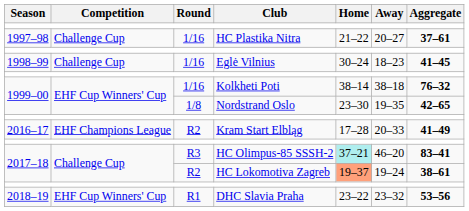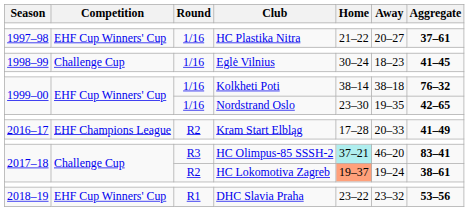 <table class="wikitable">
 <tr>
 <th>Season</th>
 <th>Competition</th>
 <th>Round</th>
 <th>Club</th>
 <th>Home</th>
 <th>Away</th>
 <th>Aggregate</th>
 </tr>
 <tr>
 <td colspan="7" bgcolor=white></td>
 </tr>
 <tr>
 <td><a href='#'>1997–98</a></td>
-<td><a href='#'>Challenge Cup</a></td>
+<td><a href='#'>EHF Cup Winners' Cup</a></td>
 <td style="text-align:center;"><a href='#'>1/16</a></td>
 <td> <a href='#'>HC Plastika Nitra</a></td>
 <td style="text-align:center;">21–22</td>
 <td style="text-align:center;">20–27</td>
 <td style="text-align:center;"><strong>37–61</strong></td>
 </tr>
 <tr>
 <td colspan="7" bgcolor=white></td>
 </tr>
 <tr>
 <td><a href='#'>1998–99</a></td>
 <td><a href='#'>Challenge Cup</a></td>
 <td style="text-align:center;"><a href='#'>1/16</a></td>
 <td> <a href='#'>Eglė Vilnius</a></td>
 <td style="text-align:center;">30–24</td>
 <td style="text-align:center;">18–23</td>
 <td style="text-align:center;"><strong>41–45</strong></td>
 </tr>
 <tr>
 <td colspan="7" bgcolor=white></td>
 </tr>
 <tr>
 <td rowspan="2"><a href='#'>1999–00</a></td>
 <td rowspan="2"><a href='#'>EHF Cup Winners' Cup</a></td>
 <td style="text-align:center;"><a href='#'>1/16</a></td>
 <td> <a href='#'>Kolkheti Poti</a></td>
 <td style="text-align:center;">38–14</td>
 <td style="text-align:center;">38–18</td>
 <td style="text-align:center;"><strong>76–32</strong></td>
 </tr>
 <tr>
-<td style="text-align:center;"><a href='#'>1/8</a></td>
+<td style="text-align:center;"><a href='#'>1/16</a></td>
 <td> <a href='#'>Nordstrand Oslo</a></td>
 <td style="text-align:center;">23–30</td>
 <td style="text-align:center;">19–35</td>
 <td style="text-align:center;"><strong>42–65</strong></td>
 </tr>
 <tr>
 <td colspan="7" bgcolor=white></td>
 </tr>
 <tr>
 <td><a href='#'>2016–17</a></td>
 <td><a href='#'>EHF Champions League</a></td>
 <td style="text-align:center;"><a href='#'>R2</a></td>
 <td> <a href='#'>Kram Start Elbląg</a></td>
 <td style="text-align:center;">17–28</td>
 <td style="text-align:center;">20–33</td>
 <td style="text-align:center;"><strong>41–49</strong></td>
 </tr>
 <tr>
 <td colspan="7" bgcolor=white></td>
 </tr>
 <tr>
 <td rowspan="2"><a href='#'>2017–18</a></td>
 <td rowspan="2"><a href='#'>Challenge Cup</a></td>
 <td style="text-align:center;"><a href='#'>R3</a></td>
 <td> <a href='#'>HC Olimpus-85 SSSH-2</a></td>
 <td style="background: paleturquoise; text-align:center;">37–21</td>
 <td style="text-align:center;">46–20</td>
 <td style="text-align:center;"><strong>83–41</strong></td>
 </tr>
 <tr>
 <td style="text-align:center;"><a href='#'>R2</a></td>
 <td> <a href='#'>HC Lokomotiva Zagreb</a></td>
 <td style="background: lightsalmon; text-align:center;">19–37</td>
 <td style="text-align:center;">19–24</td>
 <td style="text-align:center;"><strong>38–61</strong></td>
 </tr>
 <tr>
 <td colspan="7" bgcolor=white></td>
 </tr>
 <tr>
 <td><a href='#'>2018–19</a></td>
 <td><a href='#'>EHF Cup Winners' Cup</a></td>
 <td style="text-align:center;"><a href='#'>R1</a></td>
 <td> <a href='#'>DHC Slavia Praha</a></td>
 <td style="text-align:center;">23–22</td>
 <td style="text-align:center;">23–32</td>
 <td style="text-align:center;"><strong>53–56</strong></td>
 </tr>
 </table>
